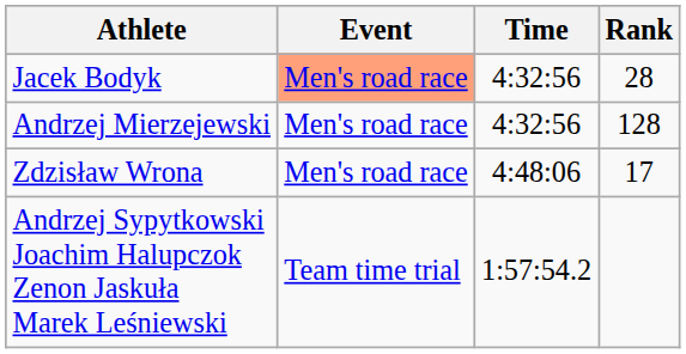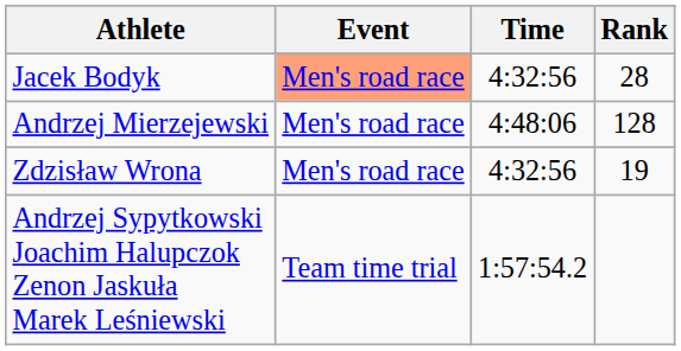 <table class=wikitable style="font-size:90%">
 <tr>
 <th>Athlete</th>
 <th>Event</th>
 <th>Time</th>
 <th>Rank</th>
 </tr>
 <tr align=center>
 <td align=left><a href='#'>Jacek Bodyk</a></td>
 <td align=left rowspan=1 style="background: lightsalmon;"><a href='#'>Men's road race</a></td>
 <td>4:32:56</td>
 <td>28</td>
 </tr>
 <tr align=center>
 <td align=left><a href='#'>Andrzej Mierzejewski</a></td>
 <td align=left rowspan=1><a href='#'>Men's road race</a></td>
-<td>4:32:56</td>
+<td>4:48:06</td>
 <td>128</td>
 </tr>
 <tr align=center>
 <td align=left rowspan=1><a href='#'>Zdzisław Wrona</a></td>
 <td align=left><a href='#'>Men's road race</a></td>
-<td>4:48:06</td>
-<td>17</td>
+<td>4:32:56</td>
+<td>19</td>
 </tr>
 <tr align=center>
 <td align=left><a href='#'>Andrzej Sypytkowski</a><br><a href='#'>Joachim Halupczok</a><br><a href='#'>Zenon Jaskuła</a><br><a href='#'>Marek Leśniewski</a></td>
 <td align=left><a href='#'>Team time trial</a></td>
 <td>1:57:54.2</td>
 <td></td>
 </tr>
 </table>
